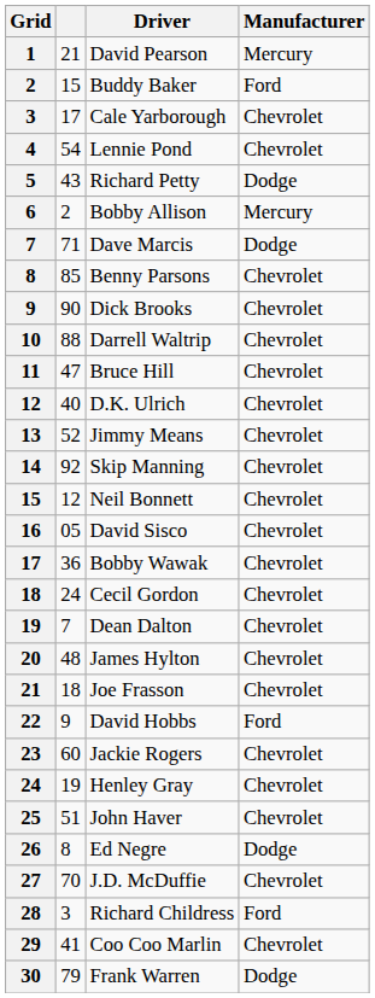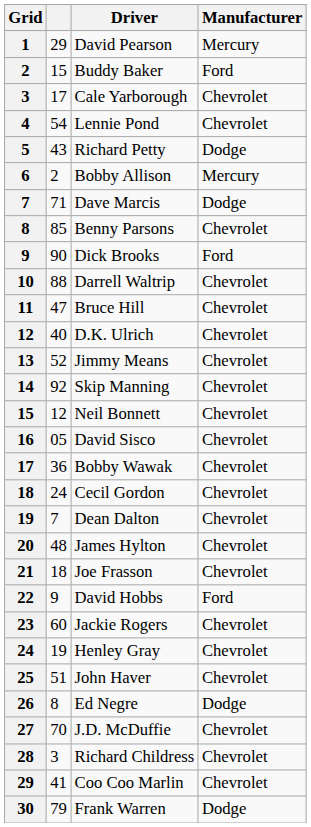 <table class="wikitable">
 <tr>
 <th>Grid</th>
 <th></th>
 <th>Driver</th>
 <th>Manufacturer</th>
 </tr>
 <tr>
 <th>1</th>
-<td>21</td>
+<td>29</td>
 <td>David Pearson</td>
 <td>Mercury</td>
 </tr>
 <tr>
 <th>2</th>
 <td>15</td>
 <td>Buddy Baker</td>
 <td>Ford</td>
 </tr>
 <tr>
 <th>3</th>
 <td>17</td>
 <td>Cale Yarborough</td>
 <td>Chevrolet</td>
 </tr>
 <tr>
 <th>4</th>
 <td>54</td>
 <td>Lennie Pond</td>
 <td>Chevrolet</td>
 </tr>
 <tr>
 <th>5</th>
 <td>43</td>
 <td>Richard Petty</td>
 <td>Dodge</td>
 </tr>
 <tr>
 <th>6</th>
 <td>2</td>
 <td>Bobby Allison</td>
 <td>Mercury</td>
 </tr>
 <tr>
 <th>7</th>
 <td>71</td>
 <td>Dave Marcis</td>
 <td>Dodge</td>
 </tr>
 <tr>
 <th>8</th>
 <td>85</td>
 <td>Benny Parsons</td>
 <td>Chevrolet</td>
 </tr>
 <tr>
 <th>9</th>
 <td>90</td>
 <td>Dick Brooks</td>
-<td>Chevrolet</td>
+<td>Ford</td>
 </tr>
 <tr>
 <th>10</th>
 <td>88</td>
 <td>Darrell Waltrip</td>
 <td>Chevrolet</td>
 </tr>
 <tr>
 <th>11</th>
 <td>47</td>
 <td>Bruce Hill</td>
 <td>Chevrolet</td>
 </tr>
 <tr>
 <th>12</th>
 <td>40</td>
 <td>D.K. Ulrich</td>
 <td>Chevrolet</td>
 </tr>
 <tr>
 <th>13</th>
 <td>52</td>
 <td>Jimmy Means</td>
 <td>Chevrolet</td>
 </tr>
 <tr>
 <th>14</th>
 <td>92</td>
 <td>Skip Manning</td>
 <td>Chevrolet</td>
 </tr>
 <tr>
 <th>15</th>
 <td>12</td>
 <td>Neil Bonnett</td>
 <td>Chevrolet</td>
 </tr>
 <tr>
 <th>16</th>
 <td>05</td>
 <td>David Sisco</td>
 <td>Chevrolet</td>
 </tr>
 <tr>
 <th>17</th>
 <td>36</td>
 <td>Bobby Wawak</td>
 <td>Chevrolet</td>
 </tr>
 <tr>
 <th>18</th>
 <td>24</td>
 <td>Cecil Gordon</td>
 <td>Chevrolet</td>
 </tr>
 <tr>
 <th>19</th>
 <td>7</td>
 <td>Dean Dalton</td>
 <td>Chevrolet</td>
 </tr>
 <tr>
 <th>20</th>
 <td>48</td>
 <td>James Hylton</td>
 <td>Chevrolet</td>
 </tr>
 <tr>
 <th>21</th>
 <td>18</td>
 <td>Joe Frasson</td>
 <td>Chevrolet</td>
 </tr>
 <tr>
 <th>22</th>
 <td>9</td>
 <td>David Hobbs</td>
 <td>Ford</td>
 </tr>
 <tr>
 <th>23</th>
 <td>60</td>
 <td>Jackie Rogers</td>
 <td>Chevrolet</td>
 </tr>
 <tr>
 <th>24</th>
 <td>19</td>
 <td>Henley Gray</td>
 <td>Chevrolet</td>
 </tr>
 <tr>
 <th>25</th>
 <td>51</td>
 <td>John Haver</td>
 <td>Chevrolet</td>
 </tr>
 <tr>
 <th>26</th>
 <td>8</td>
 <td>Ed Negre</td>
 <td>Dodge</td>
 </tr>
 <tr>
 <th>27</th>
 <td>70</td>
 <td>J.D. McDuffie</td>
 <td>Chevrolet</td>
 </tr>
 <tr>
 <th>28</th>
 <td>3</td>
 <td>Richard Childress</td>
-<td>Ford</td>
+<td>Chevrolet</td>
 </tr>
 <tr>
 <th>29</th>
 <td>41</td>
 <td>Coo Coo Marlin</td>
 <td>Chevrolet</td>
 </tr>
 <tr>
 <th>30</th>
 <td>79</td>
 <td>Frank Warren</td>
 <td>Dodge</td>
 </tr>
 </table>
